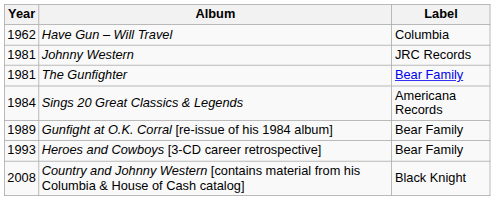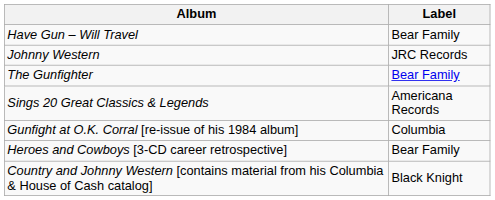 <table class="wikitable">
 <tr>
-<th>Year</th>
 <th>Album</th>
 <th>Label</th>
 </tr>
 <tr>
-<td>1962</td>
 <td><em>Have Gun – Will Travel </em></td>
-<td>Columbia</td>
+<td>Bear Family</td>
 </tr>
 <tr>
-<td>1981</td>
 <td><em>Johnny Western</em></td>
 <td>JRC Records</td>
 </tr>
 <tr>
-<td>1981</td>
 <td><em>The Gunfighter</em></td>
 <td><a href='#'>Bear Family</a></td>
 </tr>
 <tr>
-<td>1984</td>
 <td><em>Sings 20 Great Classics & Legends</em></td>
 <td>Americana Records</td>
 </tr>
 <tr>
-<td>1989</td>
 <td><em>Gunfight at O.K. Corral</em> [re-issue of his 1984 album]</td>
-<td>Bear Family</td>
+<td>Columbia</td>
 </tr>
 <tr>
-<td>1993</td>
 <td><em>Heroes and Cowboys</em> [3-CD career retrospective]</td>
 <td>Bear Family</td>
 </tr>
 <tr>
-<td>2008</td>
 <td><em>Country and Johnny Western</em> [contains material from his Columbia & House of Cash catalog]</td>
 <td>Black Knight</td>
 </tr>
 </table>
